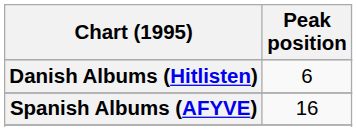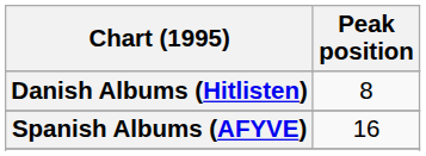 <table class="wikitable sortable plainrowheaders" style="text-align:center">
 <tr>
 <th scope="col">Chart (1995)</th>
 <th scope="col">Peak<br> position</th>
 </tr>
 <tr>
 </tr>
 <tr>
 </tr>
 <tr>
 </tr>
 <tr>
 <th scope="row">Danish Albums (<a href='#'>Hitlisten</a>)</th>
-<td>6</td>
+<td>8</td>
 </tr>
 <tr>
 </tr>
 <tr>
 </tr>
 <tr>
 </tr>
 <tr>
 </tr>
 <tr>
 <th scope="row">Spanish Albums (<a href='#'>AFYVE</a>)</th>
 <td>16</td>
 </tr>
 <tr>
 </tr>
 <tr>
 </tr>
 <tr>
 </tr>
 <tr>
 </tr>
 <tr>
 </tr>
 </table>
